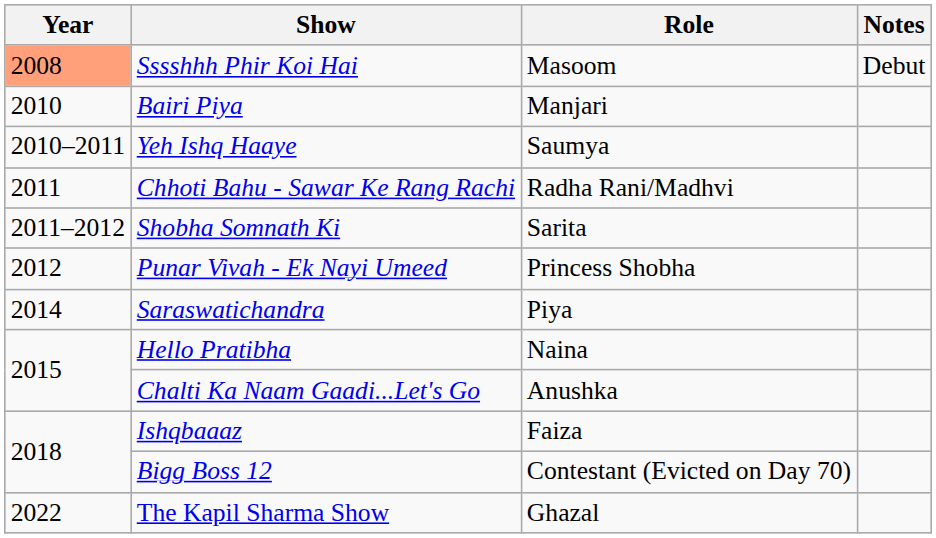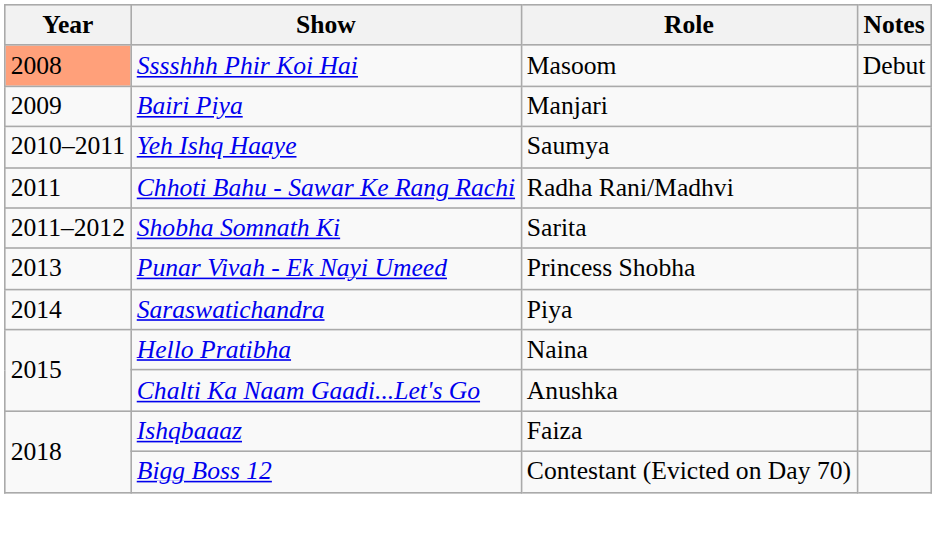 <table class="wikitable">
 <tr>
 <th>Year</th>
 <th>Show</th>
 <th>Role</th>
 <th>Notes</th>
 </tr>
 <tr>
 <td style="background: lightsalmon;">2008</td>
 <td><em><a href='#'>Sssshhh Phir Koi Hai</a></em></td>
 <td>Masoom</td>
 <td>Debut</td>
 </tr>
 <tr>
-<td>2010</td>
+<td>2009</td>
 <td><em><a href='#'>Bairi Piya</a></em></td>
 <td>Manjari</td>
 <td></td>
 </tr>
 <tr>
 <td>2010–2011</td>
 <td><em><a href='#'>Yeh Ishq Haaye</a></em></td>
 <td>Saumya</td>
 <td></td>
 </tr>
 <tr>
 <td>2011</td>
 <td><em><a href='#'>Chhoti Bahu - Sawar Ke Rang Rachi</a></em></td>
 <td>Radha Rani/Madhvi</td>
 <td></td>
 </tr>
 <tr>
 <td>2011–2012</td>
 <td><em><a href='#'>Shobha Somnath Ki</a></em></td>
 <td>Sarita</td>
 <td></td>
 </tr>
 <tr>
-<td>2012</td>
+<td>2013</td>
 <td><em><a href='#'>Punar Vivah - Ek Nayi Umeed</a></em></td>
 <td>Princess Shobha</td>
 <td></td>
 </tr>
 <tr>
 <td>2014</td>
 <td><em><a href='#'>Saraswatichandra</a></em></td>
 <td>Piya</td>
 <td></td>
 </tr>
 <tr>
 <td rowspan="2">2015</td>
 <td><em><a href='#'>Hello Pratibha</a></em></td>
 <td>Naina</td>
 <td></td>
 </tr>
 <tr>
 <td><em><a href='#'>Chalti Ka Naam Gaadi...Let's Go</a></em></td>
 <td>Anushka</td>
 <td></td>
 </tr>
 <tr>
 <td rowspan="2">2018</td>
 <td><em><a href='#'>Ishqbaaaz</a></em></td>
 <td>Faiza</td>
 <td></td>
 </tr>
 <tr>
 <td><em><a href='#'>Bigg Boss 12</a></em></td>
 <td>Contestant (Evicted on Day 70)</td>
 <td></td>
 </tr>
-<tr>
-<td>2022</td>
-<td><a href='#'>The Kapil Sharma Show</a></td>
-<td>Ghazal</td>
-<td></td>
-</tr>
 </table>
